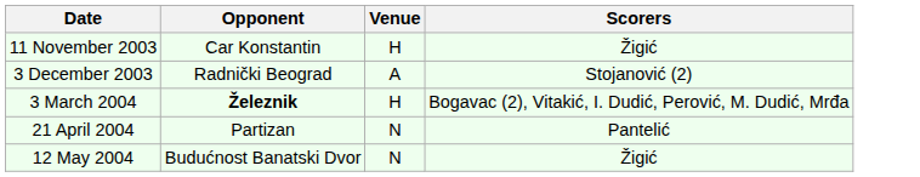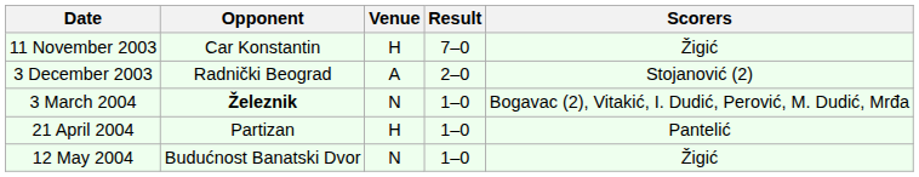 <table class="wikitable sortable" style="font-size:100%; text-align:center">
 <tr>
 <th>Date</th>
 <th>Opponent</th>
 <th>Venue</th>
+<th>Result</th>
 <th>Scorers</th>
 </tr>
 <tr bgcolor = "#EEFFEE">
 <td>11 November 2003</td>
 <td>Car Konstantin</td>
 <td>H</td>
+<td>7–0</td>
 <td>Žigić</td>
 </tr>
 <tr bgcolor = "#EEFFEE">
 <td>3 December 2003</td>
 <td>Radnički Beograd</td>
 <td>A</td>
+<td>2–0</td>
 <td>Stojanović (2)</td>
 </tr>
 <tr bgcolor = "#EEFFEE">
 <td>3 March 2004</td>
 <td><strong>Železnik</strong></td>
-<td>H</td>
+<td>N</td>
+<td>1–0</td>
 <td>Bogavac (2), Vitakić, I. Dudić, Perović, M. Dudić, Mrđa</td>
 </tr>
 <tr bgcolor = "#EEFFEE">
 <td>21 April 2004</td>
 <td>Partizan</td>
-<td>N</td>
+<td>H</td>
+<td>1–0</td>
 <td>Pantelić</td>
 </tr>
 <tr bgcolor = "#EEFFEE">
 <td>12 May 2004</td>
 <td>Budućnost Banatski Dvor</td>
 <td>N</td>
+<td>1–0</td>
 <td>Žigić</td>
 </tr>
 </table>
